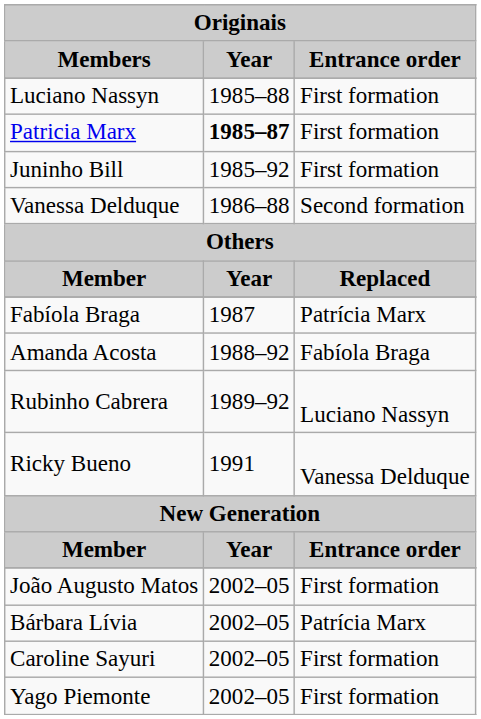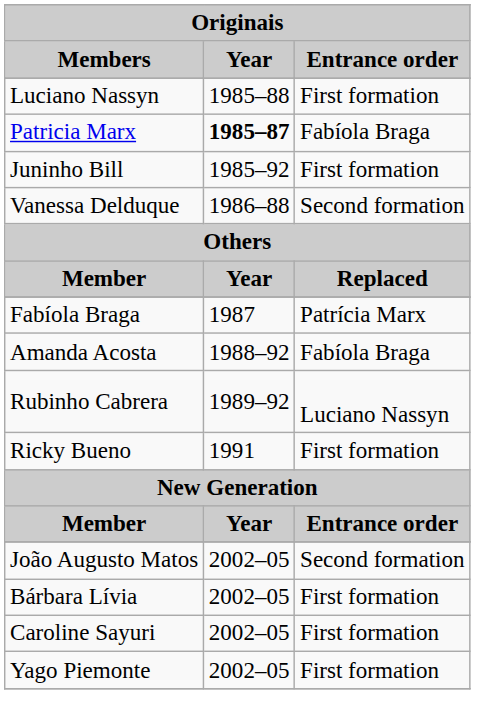 <table class="wikitable">
 <tr bgcolor="#CCCCCC">
 </tr>
 <tr>
 <th ! style="background-color: #CCCCCC;" colspan="4">Originais</th>
 </tr>
 <tr>
 <th ! style="background-color: #CCCCCC;">Members</th>
 <th ! style="background-color: #CCCCCC;">Year</th>
 <th ! style="background-color: #CCCCCC;">Entrance order</th>
 </tr>
 <tr>
 </tr>
 <tr>
 <td>Luciano Nassyn</td>
 <td>1985–88</td>
 <td>First formation</td>
 </tr>
 <tr>
 <td><a href='#'>Patricia Marx</a></td>
 <td><strong>1985–87</strong></td>
-<td>First formation</td>
+<td>Fabíola Braga</td>
 </tr>
 <tr>
 <td>Juninho Bill</td>
 <td>1985–92</td>
 <td>First formation</td>
 </tr>
 <tr>
 <td>Vanessa Delduque</td>
 <td>1986–88</td>
 <td>Second formation</td>
 </tr>
 <tr>
 <th ! style="background-color: #CCCCCC;" colspan="4">Others</th>
 </tr>
 <tr>
 <th ! style="background-color: #CCCCCC;">Member</th>
 <th ! style="background-color: #CCCCCC;">Year</th>
 <th ! style="background-color: #CCCCCC;">Replaced</th>
 </tr>
 <tr>
 </tr>
 <tr>
 <td>Fabíola Braga</td>
 <td>1987</td>
 <td>Patrícia Marx</td>
 </tr>
 <tr>
 <td>Amanda Acosta</td>
 <td>1988–92</td>
 <td>Fabíola Braga</td>
 </tr>
 <tr>
 <td>Rubinho Cabrera</td>
 <td>1989–92</td>
 <td><br>Luciano Nassyn</td>
 </tr>
 <tr>
 <td>Ricky Bueno</td>
 <td>1991</td>
-<td><br>Vanessa Delduque</td>
+<td>First formation</td>
 </tr>
 <tr>
 <th ! style="background-color: #CCCCCC;" colspan="4">New Generation</th>
 </tr>
 <tr>
 <th ! style="background-color: #CCCCCC;">Member</th>
 <th ! style="background-color: #CCCCCC;">Year</th>
 <th ! style="background-color: #CCCCCC;">Entrance order</th>
 </tr>
 <tr>
 </tr>
 <tr>
 <td>João Augusto Matos</td>
 <td>2002–05</td>
-<td>First formation</td>
+<td>Second formation</td>
 </tr>
 <tr>
 <td>Bárbara Lívia</td>
 <td>2002–05</td>
-<td>Patrícia Marx</td>
+<td>First formation</td>
 </tr>
 <tr>
 <td>Caroline Sayuri</td>
 <td>2002–05</td>
 <td>First formation</td>
 </tr>
 <tr>
 <td>Yago Piemonte</td>
 <td>2002–05</td>
 <td>First formation</td>
 </tr>
 <tr>
 </tr>
 </table>
